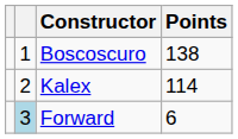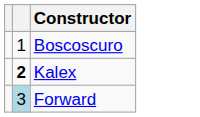 <table class="wikitable" style="font-size: 95%;">
 <tr>
 <th></th>
 <th></th>
 <th>Constructor</th>
-<th>Points</th>
 </tr>
 <tr>
 <td></td>
 <td align=center>1</td>
 <td> <a href='#'>Boscoscuro</a></td>
-<td align=left>138</td>
 </tr>
 <tr>
 <td></td>
-<td align=center>2</td>
+<td align=center><strong>2</strong></td>
 <td> <a href='#'>Kalex</a></td>
-<td align=left>114</td>
 </tr>
 <tr>
 <td></td>
 <td align=center style="background: lightblue;">3</td>
 <td> <a href='#'>Forward</a></td>
-<td align=left>6</td>
 </tr>
 </table>
